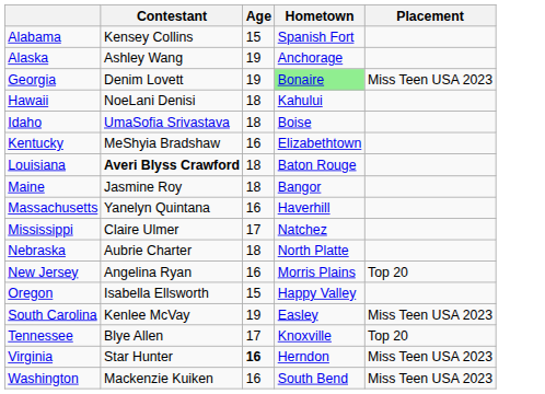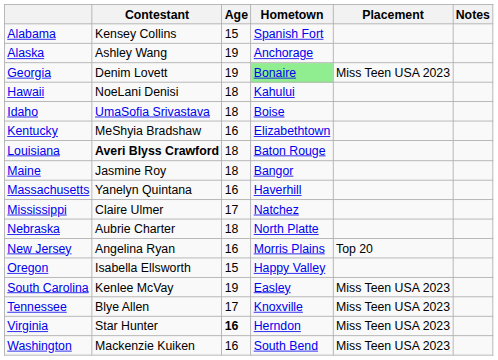 <table class="wikitable sortable" style="font-size: 95%;">
 <tr>
 <th></th>
 <th>Contestant</th>
 <th>Age</th>
 <th>Hometown</th>
 <th>Placement</th>
+<th>Notes</th>
 </tr>
 <tr>
 <td><a href='#'>Alabama</a></td>
 <td>Kensey Collins</td>
 <td>15</td>
 <td><a href='#'>Spanish Fort</a></td>
+<td></td>
 <td></td>
 </tr>
 <tr>
 <td><a href='#'>Alaska</a></td>
 <td>Ashley Wang</td>
 <td>19</td>
 <td><a href='#'>Anchorage</a></td>
 <td></td>
+<td></td>
 </tr>
 <tr>
 <td><a href='#'>Georgia</a></td>
 <td>Denim Lovett</td>
 <td>19</td>
 <td style="background: lightgreen;"><a href='#'> Bonaire</a></td>
 <td>Miss Teen USA 2023</td>
+<td></td>
 </tr>
 <tr>
 <td><a href='#'>Hawaii</a></td>
 <td>NoeLani Denisi</td>
 <td>18</td>
 <td><a href='#'>Kahului</a></td>
+<td></td>
 <td></td>
 </tr>
 <tr>
 <td><a href='#'>Idaho</a></td>
 <td><a href='#'>UmaSofia Srivastava</a></td>
 <td>18</td>
 <td><a href='#'>Boise</a></td>
 <td></td>
+<td></td>
 </tr>
 <tr>
 <td><a href='#'>Kentucky</a></td>
 <td>MeShyia Bradshaw</td>
 <td>16</td>
 <td><a href='#'>Elizabethtown</a></td>
+<td></td>
 <td></td>
 </tr>
 <tr>
 <td><a href='#'>Louisiana</a></td>
 <td><strong>Averi Blyss Crawford</strong></td>
 <td>18</td>
 <td><a href='#'>Baton Rouge</a></td>
 <td></td>
+<td></td>
 </tr>
 <tr>
 <td><a href='#'>Maine</a></td>
 <td>Jasmine Roy</td>
 <td>18</td>
 <td><a href='#'>Bangor</a></td>
+<td></td>
 <td></td>
 </tr>
 <tr>
 <td><a href='#'>Massachusetts</a></td>
 <td>Yanelyn Quintana</td>
 <td>16</td>
 <td><a href='#'>Haverhill</a></td>
 <td></td>
+<td></td>
 </tr>
 <tr>
 <td><a href='#'>Mississippi</a></td>
 <td>Claire Ulmer</td>
 <td>17</td>
 <td><a href='#'>Natchez</a></td>
+<td></td>
 <td></td>
 </tr>
 <tr>
 <td><a href='#'>Nebraska</a></td>
 <td>Aubrie Charter</td>
 <td>18</td>
 <td><a href='#'>North Platte</a></td>
 <td></td>
+<td></td>
 </tr>
 <tr>
 <td><a href='#'>New Jersey</a></td>
 <td>Angelina Ryan</td>
 <td>16</td>
 <td><a href='#'>Morris Plains</a></td>
 <td>Top 20</td>
+<td></td>
 </tr>
 <tr>
 <td><a href='#'>Oregon</a></td>
 <td>Isabella Ellsworth</td>
 <td>15</td>
 <td><a href='#'>Happy Valley</a></td>
+<td></td>
 <td></td>
 </tr>
 <tr>
 <td><a href='#'>South Carolina</a></td>
 <td>Kenlee McVay</td>
 <td>19</td>
 <td><a href='#'>Easley</a></td>
 <td>Miss Teen USA 2023</td>
+<td></td>
 </tr>
 <tr>
 <td><a href='#'>Tennessee</a></td>
 <td>Blye Allen</td>
 <td>17</td>
 <td><a href='#'>Knoxville</a></td>
-<td>Top 20</td>
+<td>Miss Teen USA 2023</td>
+<td></td>
 </tr>
 <tr>
 <td><a href='#'>Virginia</a></td>
 <td>Star Hunter</td>
 <td><strong>16</strong></td>
 <td><a href='#'>Herndon</a></td>
 <td>Miss Teen USA 2023</td>
+<td></td>
 </tr>
 <tr>
 <td><a href='#'>Washington</a></td>
 <td>Mackenzie Kuiken</td>
 <td>16</td>
 <td><a href='#'>South Bend</a></td>
 <td>Miss Teen USA 2023</td>
+<td></td>
 </tr>
 </table>
